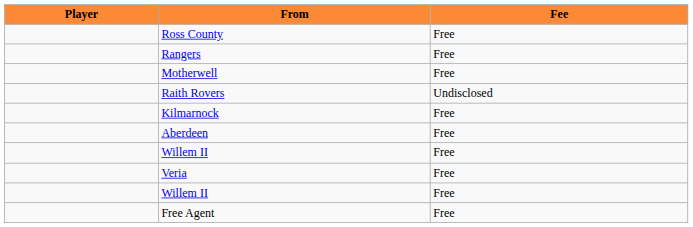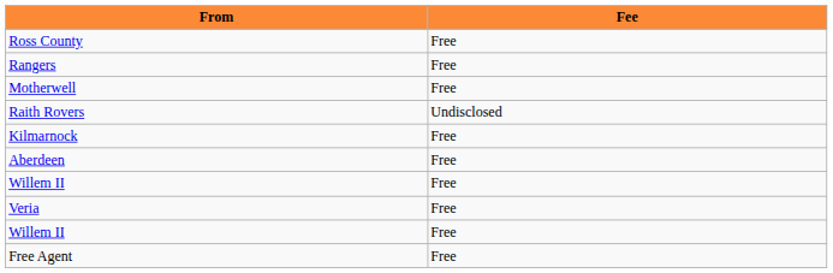 <table class="wikitable" style="text-align:left; font-size:95%;width:98%;">
 <tr>
-<th style="background:#FC8936; color:black;">Player</th>
 <th style="background:#FC8936; color:black;">From</th>
 <th style="background:#FC8936; color:black;">Fee</th>
 </tr>
 <tr>
-<td> </td>
 <td> <a href='#'>Ross County</a></td>
 <td>Free</td>
 </tr>
 <tr>
-<td> </td>
 <td> <a href='#'>Rangers</a></td>
 <td>Free</td>
 </tr>
 <tr>
-<td> </td>
 <td> <a href='#'>Motherwell</a></td>
 <td>Free</td>
 </tr>
 <tr>
-<td> </td>
 <td> <a href='#'>Raith Rovers</a></td>
 <td>Undisclosed</td>
 </tr>
 <tr>
-<td> </td>
 <td> <a href='#'>Kilmarnock</a></td>
 <td>Free</td>
 </tr>
 <tr>
-<td> </td>
 <td> <a href='#'>Aberdeen</a></td>
 <td>Free</td>
 </tr>
 <tr>
-<td> </td>
 <td> <a href='#'>Willem II</a></td>
 <td>Free</td>
 </tr>
 <tr>
-<td> </td>
 <td> <a href='#'>Veria</a></td>
 <td>Free</td>
 </tr>
 <tr>
-<td> </td>
 <td> <a href='#'>Willem II</a></td>
 <td>Free</td>
 </tr>
 <tr>
-<td> </td>
 <td>Free Agent</td>
 <td>Free</td>
 </tr>
 </table>
